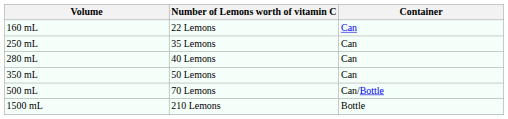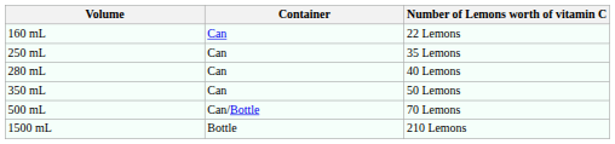 <table class="wikitable" style="vertical-align:top;background-color:#f5fffa;">
 <tr>
 <th width="33%">Volume</th>
+<th width="33%">Container</th>
 <th width="34%">Number of Lemons worth of vitamin C</th>
-<th width="33%">Container</th>
 </tr>
 <tr>
 <td>160 mL</td>
+<td><a href='#'>Can</a></td>
 <td>22 Lemons</td>
-<td><a href='#'>Can</a></td>
 </tr>
 <tr>
 <td>250 mL</td>
+<td>Can</td>
 <td>35 Lemons</td>
-<td>Can</td>
 </tr>
 <tr>
 <td>280 mL</td>
+<td>Can</td>
 <td>40 Lemons</td>
-<td>Can</td>
 </tr>
 <tr>
 <td>350 mL</td>
+<td>Can</td>
 <td>50 Lemons</td>
-<td>Can</td>
 </tr>
 <tr>
 <td>500 mL</td>
+<td>Can/<a href='#'>Bottle</a></td>
 <td>70 Lemons</td>
-<td>Can/<a href='#'>Bottle</a></td>
 </tr>
 <tr>
 <td>1500 mL</td>
+<td>Bottle</td>
 <td>210 Lemons</td>
-<td>Bottle</td>
 </tr>
 </table>
